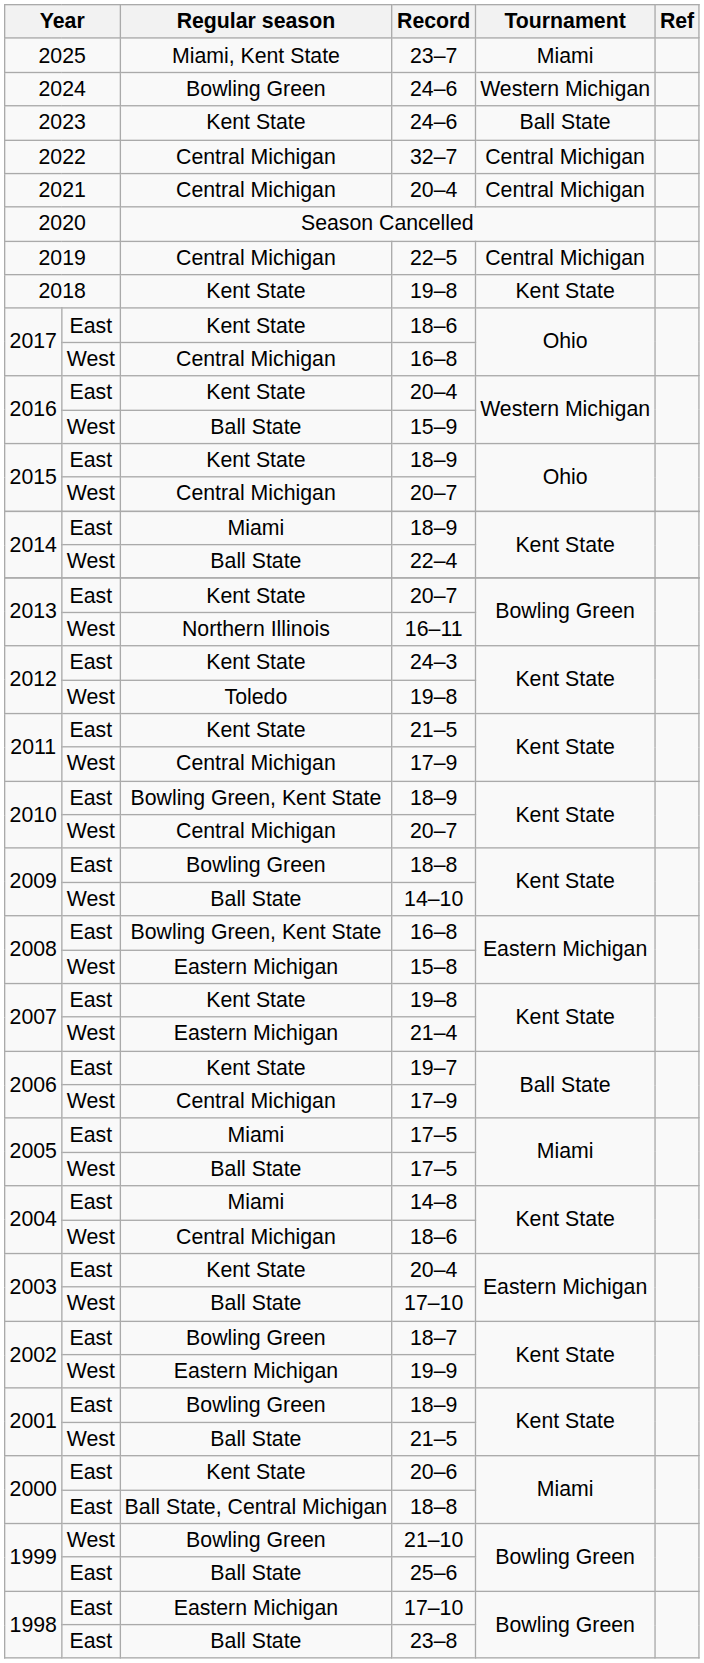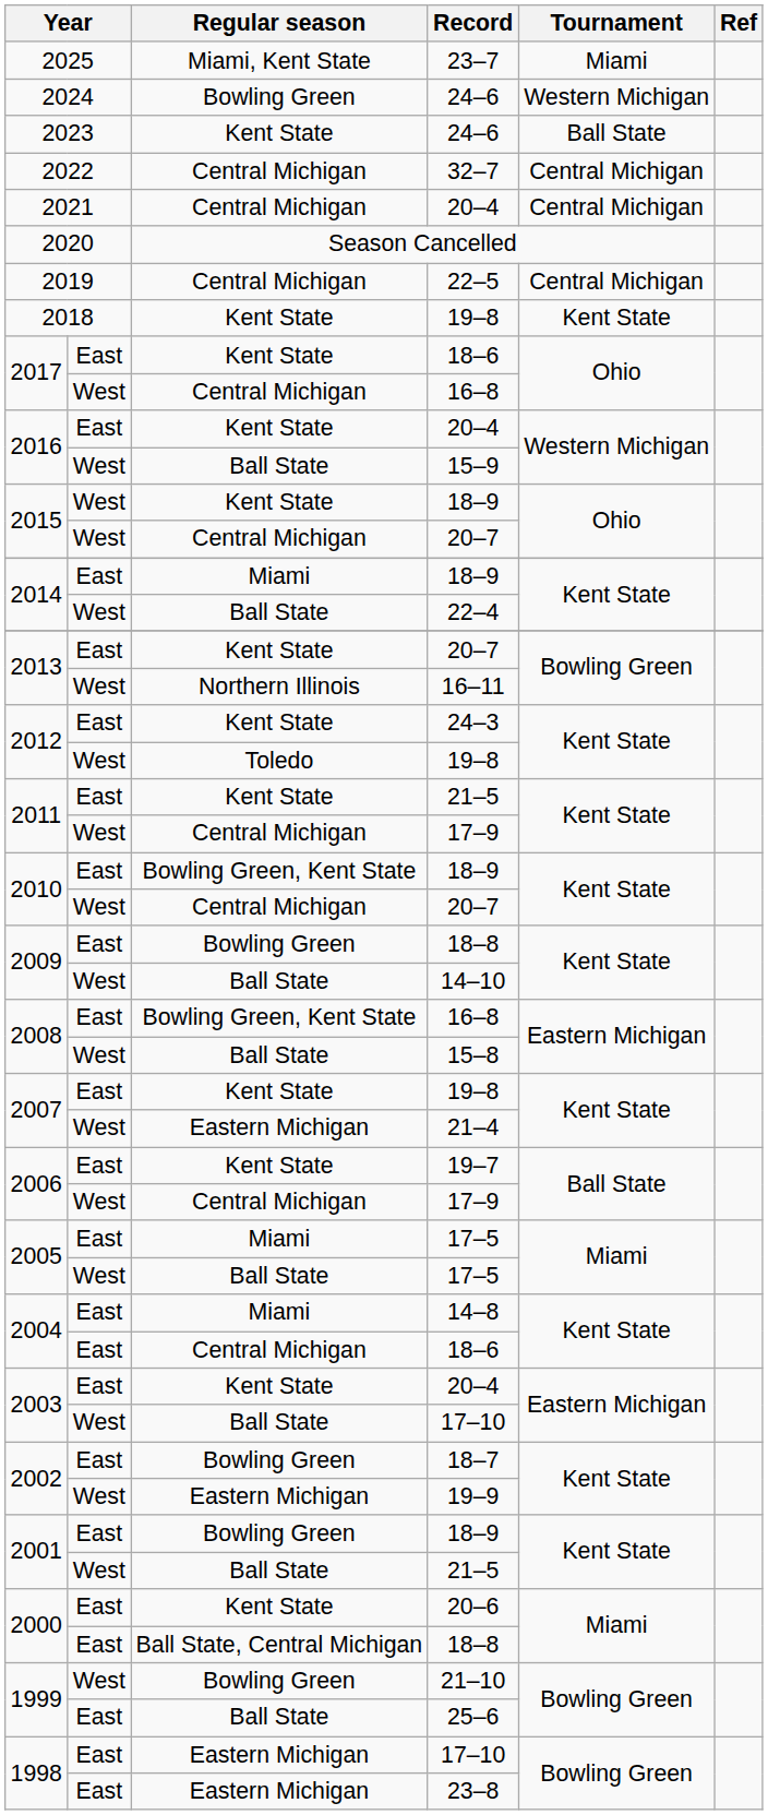 <table class="wikitable" style="text-align:center" cellpadding=2 cellspacing=2>
 <tr>
 <th colspan=2>Year</th>
 <th>Regular season</th>
 <th>Record</th>
 <th>Tournament</th>
 <th>Ref</th>
 </tr>
 <tr>
 <td colspan=2>2025</td>
 <td>Miami, Kent State</td>
 <td>23–7</td>
 <td>Miami</td>
 <td></td>
 </tr>
 <tr>
 <td colspan=2>2024</td>
 <td>Bowling Green</td>
 <td>24–6</td>
 <td>Western Michigan</td>
 <td></td>
 </tr>
 <tr>
 <td colspan=2>2023</td>
 <td>Kent State</td>
 <td>24–6</td>
 <td>Ball State</td>
 <td></td>
 </tr>
 <tr>
 <td colspan=2>2022</td>
 <td>Central Michigan</td>
 <td>32–7</td>
 <td>Central Michigan</td>
 <td></td>
 </tr>
 <tr>
 <td colspan=2>2021</td>
 <td>Central Michigan</td>
 <td>20–4</td>
 <td>Central Michigan</td>
 <td></td>
 </tr>
 <tr>
 <td colspan=2>2020</td>
 <td colspan=3>Season Cancelled</td>
 <td></td>
 </tr>
 <tr>
 <td colspan=2>2019</td>
 <td>Central Michigan</td>
 <td>22–5</td>
 <td>Central Michigan</td>
 <td></td>
 </tr>
 <tr>
 <td colspan=2>2018</td>
 <td>Kent State</td>
 <td>19–8</td>
 <td>Kent State</td>
 <td></td>
 </tr>
 <tr>
 <td rowspan=2>2017</td>
 <td>East</td>
 <td>Kent State</td>
 <td>18–6</td>
 <td rowspan=2>Ohio</td>
 <td rowspan=2></td>
 </tr>
 <tr>
 <td>West</td>
 <td>Central Michigan</td>
 <td>16–8</td>
 </tr>
 <tr>
 <td rowspan=2>2016</td>
 <td>East</td>
 <td>Kent State</td>
 <td>20–4</td>
 <td rowspan=2>Western Michigan</td>
 <td rowspan=2></td>
 </tr>
 <tr>
 <td>West</td>
 <td>Ball State</td>
 <td>15–9</td>
 </tr>
 <tr>
 <td rowspan=2>2015</td>
-<td>East</td>
+<td>West</td>
 <td>Kent State</td>
 <td>18–9</td>
 <td rowspan=2>Ohio</td>
 <td rowspan=2></td>
 </tr>
 <tr>
 <td>West</td>
 <td>Central Michigan</td>
 <td>20–7</td>
 </tr>
 <tr>
 </tr>
 <tr>
 <td rowspan=2>2014</td>
 <td>East</td>
 <td>Miami</td>
 <td>18–9</td>
 <td rowspan=2>Kent State</td>
 <td rowspan=2></td>
 </tr>
 <tr>
 <td>West</td>
 <td>Ball State</td>
 <td>22–4</td>
 </tr>
 <tr>
 </tr>
 <tr>
 <td rowspan=2>2013</td>
 <td>East</td>
 <td>Kent State</td>
 <td>20–7</td>
 <td rowspan=2>Bowling Green</td>
 <td rowspan=2></td>
 </tr>
 <tr>
 <td>West</td>
 <td>Northern Illinois</td>
 <td>16–11</td>
 </tr>
 <tr>
 <td rowspan=2>2012</td>
 <td>East</td>
 <td>Kent State</td>
 <td>24–3</td>
 <td rowspan=2>Kent State</td>
 <td rowspan=2></td>
 </tr>
 <tr>
 <td>West</td>
 <td>Toledo</td>
 <td>19–8</td>
 </tr>
 <tr>
 <td rowspan=2>2011</td>
 <td>East</td>
 <td>Kent State</td>
 <td>21–5</td>
 <td rowspan=2>Kent State</td>
 <td rowspan=2></td>
 </tr>
 <tr>
 <td>West</td>
 <td>Central Michigan</td>
 <td>17–9</td>
 </tr>
 <tr>
 <td rowspan=2>2010</td>
 <td>East</td>
 <td>Bowling Green, Kent State</td>
 <td>18–9</td>
 <td rowspan=2>Kent State</td>
 <td rowspan=2></td>
 </tr>
 <tr>
 <td>West</td>
 <td>Central Michigan</td>
 <td>20–7</td>
 </tr>
 <tr>
 <td rowspan=2>2009</td>
 <td>East</td>
 <td>Bowling Green</td>
 <td>18–8</td>
 <td rowspan=2>Kent State</td>
 <td rowspan=2></td>
 </tr>
 <tr>
 <td>West</td>
 <td>Ball State</td>
 <td>14–10</td>
 </tr>
 <tr>
 <td rowspan=2>2008</td>
 <td>East</td>
 <td>Bowling Green, Kent State</td>
 <td>16–8</td>
 <td rowspan=2>Eastern Michigan</td>
 <td rowspan=2></td>
 </tr>
 <tr>
 <td>West</td>
-<td>Eastern Michigan</td>
+<td>Ball State</td>
 <td>15–8</td>
 </tr>
 <tr>
 <td rowspan=2>2007</td>
 <td>East</td>
 <td>Kent State</td>
 <td>19–8</td>
 <td rowspan=2>Kent State</td>
 <td rowspan=2></td>
 </tr>
 <tr>
 <td>West</td>
 <td>Eastern Michigan</td>
 <td>21–4</td>
 </tr>
 <tr>
 <td rowspan=2>2006</td>
 <td>East</td>
 <td>Kent State</td>
 <td>19–7</td>
 <td rowspan=2>Ball State</td>
 <td rowspan=2></td>
 </tr>
 <tr>
 <td>West</td>
 <td>Central Michigan</td>
 <td>17–9</td>
 </tr>
 <tr>
 <td rowspan=2>2005</td>
 <td>East</td>
 <td>Miami</td>
 <td>17–5</td>
 <td rowspan=2>Miami</td>
 <td rowspan=2></td>
 </tr>
 <tr>
 <td>West</td>
 <td>Ball State</td>
 <td>17–5</td>
 </tr>
 <tr>
 <td rowspan=2>2004</td>
 <td>East</td>
 <td>Miami</td>
 <td>14–8</td>
 <td rowspan=2>Kent State</td>
 <td rowspan=2></td>
 </tr>
 <tr>
-<td>West</td>
+<td>East</td>
 <td>Central Michigan</td>
 <td>18–6</td>
 </tr>
 <tr>
 <td rowspan=2>2003</td>
 <td>East</td>
 <td>Kent State</td>
 <td>20–4</td>
 <td rowspan=2>Eastern Michigan</td>
 <td rowspan=2></td>
 </tr>
 <tr>
 <td>West</td>
 <td>Ball State</td>
 <td>17–10</td>
 </tr>
 <tr>
 <td rowspan=2>2002</td>
 <td>East</td>
 <td>Bowling Green</td>
 <td>18–7</td>
 <td rowspan=2>Kent State</td>
 <td rowspan=2></td>
 </tr>
 <tr>
 <td>West</td>
 <td>Eastern Michigan</td>
 <td>19–9</td>
 </tr>
 <tr>
 <td rowspan=2>2001</td>
 <td>East</td>
 <td>Bowling Green</td>
 <td>18–9</td>
 <td rowspan=2>Kent State</td>
 <td rowspan=2></td>
 </tr>
 <tr>
 <td>West</td>
 <td>Ball State</td>
 <td>21–5</td>
 </tr>
 <tr>
 <td rowspan=2>2000</td>
 <td>East</td>
 <td>Kent State</td>
 <td>20–6</td>
 <td rowspan=2>Miami</td>
 <td rowspan=2></td>
 </tr>
 <tr>
 <td>East</td>
 <td>Ball State, Central Michigan</td>
 <td>18–8</td>
 </tr>
 <tr>
 <td rowspan=2>1999</td>
 <td>West</td>
 <td>Bowling Green</td>
 <td>21–10</td>
 <td rowspan=2>Bowling Green</td>
 <td rowspan=2></td>
 </tr>
 <tr>
 <td>East</td>
 <td>Ball State</td>
 <td>25–6</td>
 </tr>
 <tr>
 <td rowspan=2>1998</td>
 <td>East</td>
 <td>Eastern Michigan</td>
 <td>17–10</td>
 <td rowspan=2>Bowling Green</td>
 <td rowspan=2></td>
 </tr>
 <tr>
 <td>East</td>
-<td>Ball State</td>
+<td>Eastern Michigan</td>
 <td>23–8</td>
 </tr>
 </table>
